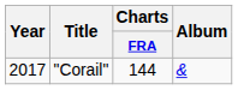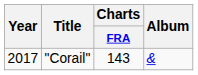 <table class="wikitable">
 <tr>
 <th style="text-align:center; width:10px" rowspan="2">Year</th>
 <th rowspan="2" style="text-align:center;">Title</th>
 <th style="text-align:center;" colspan="1">Charts</th>
 <th rowspan="2" style="text-align:center;">Album</th>
 </tr>
 <tr>
 <th width="20"><small><a href='#'>FRA</a></small><br></th>
 </tr>
 <tr>
 <td style="text-align:center;">2017</td>
 <td>"Corail"<br></td>
-<td style="text-align:center;">144</td>
+<td style="text-align:center;">143</td>
 <td><em><a href='#'>&</a></em></td>
 </tr>
 </table>
